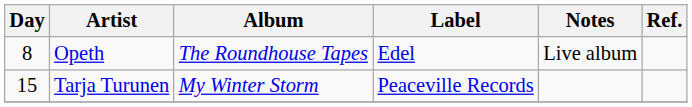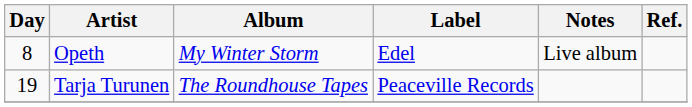 <table class="wikitable">
 <tr>
 <th>Day</th>
 <th>Artist</th>
 <th>Album</th>
 <th>Label</th>
 <th>Notes</th>
 <th>Ref.</th>
 </tr>
 <tr>
 <td rowspan="1" style="text-align:center;">8</td>
 <td><a href='#'>Opeth</a></td>
-<td><em><a href='#'>The Roundhouse Tapes</a></em></td>
+<td><em><a href='#'>My Winter Storm</a></em></td>
 <td><a href='#'>Edel</a></td>
 <td>Live album</td>
 <td></td>
 </tr>
 <tr>
-<td rowspan="1" style="text-align:center;">15</td>
+<td rowspan="1" style="text-align:center;">19</td>
 <td><a href='#'>Tarja Turunen</a></td>
-<td><em><a href='#'>My Winter Storm</a></em></td>
+<td><em><a href='#'>The Roundhouse Tapes</a></em></td>
 <td><a href='#'>Peaceville Records</a></td>
 <td></td>
 <td></td>
 </tr>
 <tr>
 </tr>
 </table>
